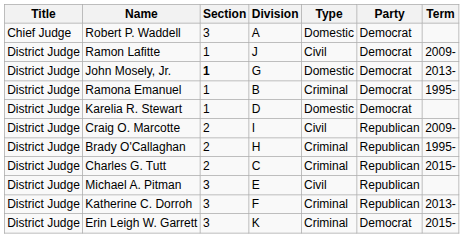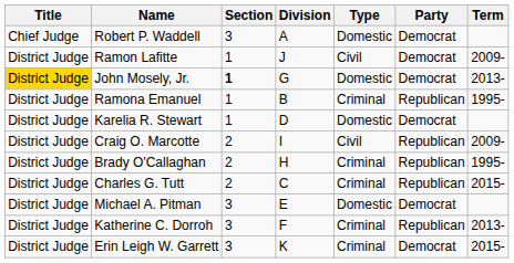 <table class = "wikitable">
 <tr>
 <th>Title</th>
 <th>Name</th>
 <th>Section</th>
 <th>Division</th>
 <th>Type</th>
 <th>Party</th>
 <th>Term</th>
 </tr>
 <tr>
 <td>Chief Judge</td>
 <td>Robert P. Waddell</td>
 <td>3</td>
 <td>A</td>
 <td>Domestic</td>
 <td>Democrat</td>
 <td></td>
 </tr>
 <tr>
 <td>District Judge</td>
 <td>Ramon Lafitte</td>
 <td>1</td>
 <td>J</td>
 <td>Civil</td>
 <td>Democrat</td>
 <td>2009-</td>
 </tr>
 <tr>
-<td>District Judge</td>
+<td style="background: gold;">District Judge</td>
 <td>John Mosely, Jr.</td>
 <td><strong>1</strong></td>
 <td>G</td>
 <td>Domestic</td>
 <td>Democrat</td>
 <td>2013-</td>
 </tr>
 <tr>
 <td>District Judge</td>
 <td>Ramona Emanuel</td>
 <td>1</td>
 <td>B</td>
 <td>Criminal</td>
-<td>Democrat</td>
+<td>Republican</td>
 <td>1995-</td>
 </tr>
 <tr>
 <td>District Judge</td>
 <td>Karelia R. Stewart</td>
 <td>1</td>
 <td>D</td>
 <td>Domestic</td>
 <td>Democrat</td>
 <td></td>
 </tr>
 <tr>
 <td>District Judge</td>
 <td>Craig O. Marcotte</td>
 <td>2</td>
 <td>I</td>
 <td>Civil</td>
 <td>Republican</td>
 <td>2009-</td>
 </tr>
 <tr>
 <td>District Judge</td>
 <td>Brady O'Callaghan</td>
 <td>2</td>
 <td>H</td>
 <td>Criminal</td>
 <td>Republican</td>
 <td>1995-</td>
 </tr>
 <tr>
 <td>District Judge</td>
 <td>Charles G. Tutt</td>
 <td>2</td>
 <td>C</td>
 <td>Criminal</td>
 <td>Republican</td>
 <td>2015-</td>
 </tr>
 <tr>
 <td>District Judge</td>
 <td>Michael A. Pitman</td>
 <td>3</td>
 <td>E</td>
-<td>Civil</td>
-<td>Republican</td>
+<td>Domestic</td>
+<td>Democrat</td>
 <td></td>
 </tr>
 <tr>
 <td>District Judge</td>
 <td>Katherine C. Dorroh</td>
 <td>3</td>
 <td>F</td>
 <td>Criminal</td>
 <td>Republican</td>
 <td>2013-</td>
 </tr>
 <tr>
 <td>District Judge</td>
 <td>Erin Leigh W. Garrett</td>
 <td>3</td>
 <td>K</td>
 <td>Criminal</td>
 <td>Democrat</td>
 <td>2015-</td>
 </tr>
 </table>
